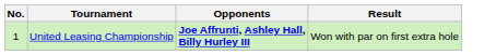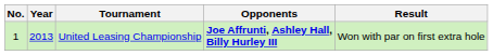 <table class="wikitable" style="font-size:95%;">
 <tr>
 <th>No.</th>
+<th>Year</th>
 <th>Tournament</th>
 <th>Opponents</th>
 <th>Result</th>
 </tr>
 <tr style="background:#D0F0C0;">
 <td align=center>1</td>
+<td><a href='#'>2013</a></td>
 <td><a href='#'>United Leasing Championship</a></td>
 <td><strong> <a href='#'>Joe Affrunti</a>,  <a href='#'>Ashley Hall</a>,<br> <a href='#'>Billy Hurley III</a></strong></td>
 <td>Won with par on first extra hole</td>
 </tr>
 </table>
